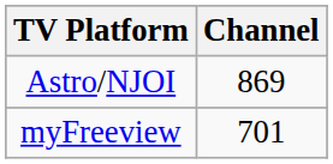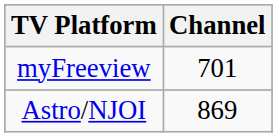 <table class="wikitable">
 <tr>
 <th>TV Platform</th>
 <th>Channel</th>
 </tr>
 <tr>
+<td style="text-align:center;"><a href='#'>myFreeview</a></td>
+<td style="text-align:center;">701</td>
+</tr>
+<tr>
 <td style="text-align:center;"><a href='#'>Astro</a>/<a href='#'>NJOI</a></td>
 <td style="text-align:center;">869</td>
 </tr>
-<tr>
-<td style="text-align:center;"><a href='#'>myFreeview</a></td>
-<td style="text-align:center;">701</td>
-</tr>
 </table>
